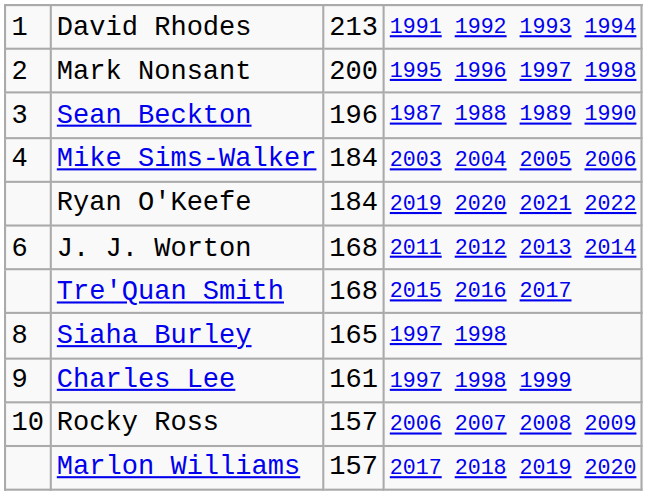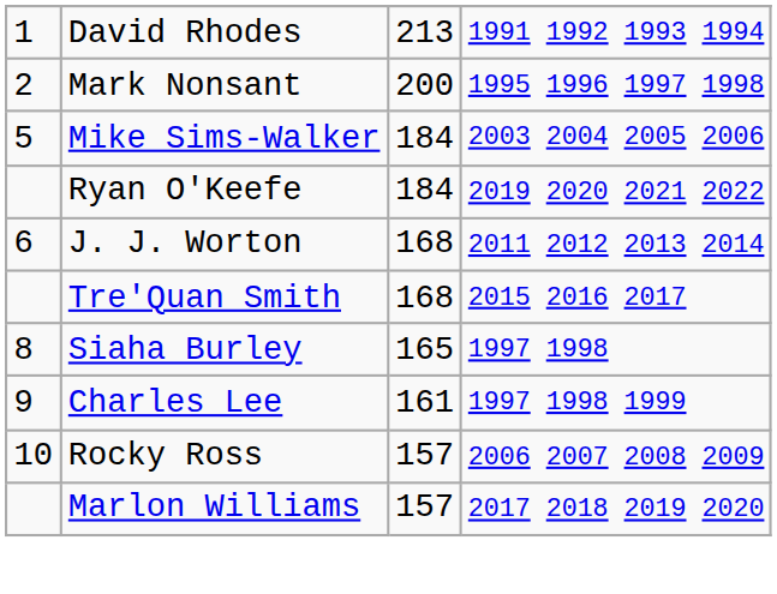 <table class="wikitable">
 <tr>
 </tr>
 <tr>
 <td>1</td>
 <td>David Rhodes</td>
 <td>213</td>
 <td style="font-size:80%;"><a href='#'>1991</a> <a href='#'>1992</a> <a href='#'>1993</a> <a href='#'>1994</a></td>
 </tr>
 <tr>
 <td>2</td>
 <td>Mark Nonsant</td>
 <td>200</td>
 <td style="font-size:80%;"><a href='#'>1995</a> <a href='#'>1996</a> <a href='#'>1997</a> <a href='#'>1998</a></td>
 </tr>
 <tr>
-<td>3</td>
-<td><a href='#'>Sean Beckton</a></td>
-<td>196</td>
-<td style="font-size:80%;"><a href='#'>1987</a> <a href='#'>1988</a> <a href='#'>1989</a> <a href='#'>1990</a></td>
-</tr>
-<tr>
-<td>4</td>
+<td>5</td>
 <td><a href='#'>Mike Sims-Walker</a></td>
 <td>184</td>
 <td style="font-size:80%;"><a href='#'>2003</a> <a href='#'>2004</a> <a href='#'>2005</a> <a href='#'>2006</a></td>
 </tr>
 <tr>
 <td></td>
 <td>Ryan O'Keefe</td>
 <td>184</td>
 <td style="font-size:80%;"><a href='#'>2019</a> <a href='#'>2020</a> <a href='#'>2021</a> <a href='#'>2022</a></td>
 </tr>
 <tr>
 <td>6</td>
 <td>J. J. Worton</td>
 <td>168</td>
 <td style="font-size:80%;"><a href='#'>2011</a> <a href='#'>2012</a> <a href='#'>2013</a> <a href='#'>2014</a></td>
 </tr>
 <tr>
 <td></td>
 <td><a href='#'>Tre'Quan Smith</a></td>
 <td>168</td>
 <td style="font-size:80%;"><a href='#'>2015</a> <a href='#'>2016</a> <a href='#'>2017</a></td>
 </tr>
 <tr>
 <td>8</td>
 <td><a href='#'>Siaha Burley</a></td>
 <td>165</td>
 <td style="font-size:80%;"><a href='#'>1997</a> <a href='#'>1998</a></td>
 </tr>
 <tr>
 <td>9</td>
 <td><a href='#'>Charles Lee</a></td>
 <td>161</td>
 <td style="font-size:80%;"><a href='#'>1997</a> <a href='#'>1998</a> <a href='#'>1999</a></td>
 </tr>
 <tr>
 <td>10</td>
 <td>Rocky Ross</td>
 <td>157</td>
 <td style="font-size:80%;"><a href='#'>2006</a> <a href='#'>2007</a> <a href='#'>2008</a> <a href='#'>2009</a></td>
 </tr>
 <tr>
 <td></td>
 <td><a href='#'>Marlon Williams</a></td>
 <td>157</td>
 <td style="font-size:80%;"><a href='#'>2017</a> <a href='#'>2018</a> <a href='#'>2019</a> <a href='#'>2020</a></td>
 </tr>
 </table>
